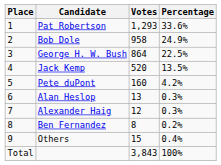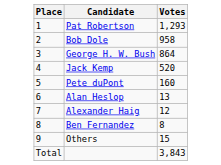 <table class="wikitable" style="margin:auto;">
 <tr>
 <th>Place</th>
 <th>Candidate</th>
 <th>Votes</th>
-<th>Percentage</th>
 </tr>
 <tr>
 <td>1</td>
 <td><a href='#'>Pat Robertson</a></td>
 <td>1,293</td>
-<td>33.6%</td>
 </tr>
 <tr>
 <td>2</td>
 <td><a href='#'>Bob Dole</a></td>
 <td>958</td>
-<td>24.9%</td>
 </tr>
 <tr>
 <td>3</td>
 <td><a href='#'>George H. W. Bush</a></td>
 <td>864</td>
-<td>22.5%</td>
 </tr>
 <tr>
 <td>4</td>
 <td><a href='#'>Jack Kemp</a></td>
 <td>520</td>
-<td>13.5%</td>
 </tr>
 <tr>
 <td>5</td>
 <td><a href='#'>Pete duPont</a></td>
 <td>160</td>
-<td>4.2%</td>
 </tr>
 <tr>
 <td>6</td>
 <td><a href='#'>Alan Heslop</a></td>
 <td>13</td>
-<td>0.3%</td>
 </tr>
 <tr>
 <td>7</td>
 <td><a href='#'>Alexander Haig</a></td>
 <td>12</td>
-<td>0.3%</td>
 </tr>
 <tr>
 <td>8</td>
 <td><a href='#'>Ben Fernandez</a></td>
 <td>8</td>
-<td>0.2%</td>
 </tr>
 <tr>
 <td>9</td>
 <td>Others</td>
 <td>15</td>
-<td>0.4%</td>
 </tr>
 <tr>
 <td>Total</td>
 <td></td>
 <td>3,843</td>
-<td>100%</td>
 </tr>
 </table>
